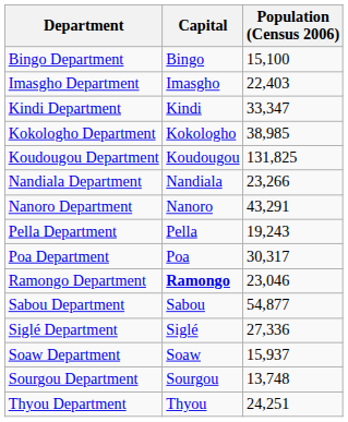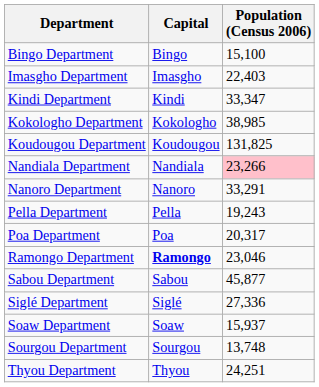 <table class="wikitable">
 <tr>
 <th>Department</th>
 <th>Capital</th>
 <th>Population<br>(Census 2006)</th>
 </tr>
 <tr>
 <td><a href='#'>Bingo Department</a></td>
 <td><a href='#'>Bingo</a></td>
 <td>15,100</td>
 </tr>
 <tr>
 <td><a href='#'>Imasgho Department</a></td>
 <td><a href='#'>Imasgho</a></td>
 <td>22,403</td>
 </tr>
 <tr>
 <td><a href='#'>Kindi Department</a></td>
 <td><a href='#'>Kindi</a></td>
 <td>33,347</td>
 </tr>
 <tr>
 <td><a href='#'>Kokologho Department</a></td>
 <td><a href='#'>Kokologho</a></td>
 <td>38,985</td>
 </tr>
 <tr>
 <td><a href='#'>Koudougou Department</a></td>
 <td><a href='#'>Koudougou</a></td>
 <td>131,825</td>
 </tr>
 <tr>
 <td><a href='#'>Nandiala Department</a></td>
 <td><a href='#'>Nandiala</a></td>
-<td>23,266</td>
+<td style="background: pink;">23,266</td>
 </tr>
 <tr>
 <td><a href='#'>Nanoro Department</a></td>
 <td><a href='#'>Nanoro</a></td>
-<td>43,291</td>
+<td>33,291</td>
 </tr>
 <tr>
 <td><a href='#'>Pella Department</a></td>
 <td><a href='#'>Pella</a></td>
 <td>19,243</td>
 </tr>
 <tr>
 <td><a href='#'>Poa Department</a></td>
 <td><a href='#'>Poa</a></td>
-<td>30,317</td>
+<td>20,317</td>
 </tr>
 <tr>
 <td><a href='#'>Ramongo Department</a></td>
 <td><strong><a href='#'>Ramongo</a></strong></td>
 <td>23,046</td>
 </tr>
 <tr>
 <td><a href='#'>Sabou Department</a></td>
 <td><a href='#'>Sabou</a></td>
-<td>54,877</td>
+<td>45,877</td>
 </tr>
 <tr>
 <td><a href='#'>Siglé Department</a></td>
 <td><a href='#'>Siglé</a></td>
 <td>27,336</td>
 </tr>
 <tr>
 <td><a href='#'>Soaw Department</a></td>
 <td><a href='#'>Soaw</a></td>
 <td>15,937</td>
 </tr>
 <tr>
 <td><a href='#'>Sourgou Department</a></td>
 <td><a href='#'>Sourgou</a></td>
 <td>13,748</td>
 </tr>
 <tr>
 <td><a href='#'>Thyou Department</a></td>
 <td><a href='#'>Thyou</a></td>
 <td>24,251</td>
 </tr>
 </table>
